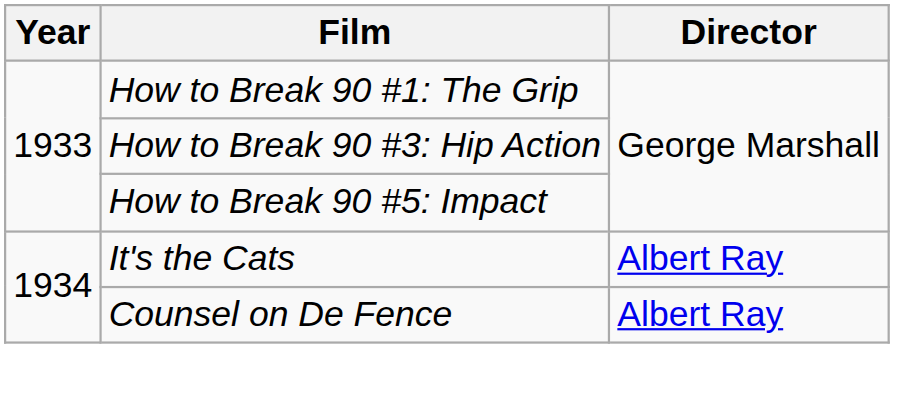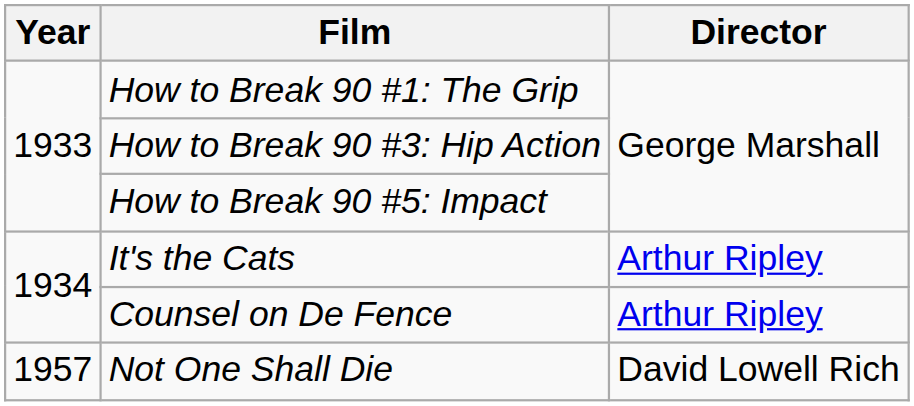 <table class="wikitable">
 <tr>
 <th>Year</th>
 <th>Film</th>
 <th>Director</th>
 </tr>
 <tr>
 <td rowspan=3>1933</td>
 <td><em>How to Break 90 #1: The Grip</em></td>
 <td rowspan=3>George Marshall</td>
 </tr>
 <tr>
 <td><em>How to Break 90 #3: Hip Action</em></td>
 </tr>
 <tr>
 <td><em>How to Break 90 #5: Impact</em></td>
 </tr>
 <tr>
 <td rowspan=2>1934</td>
 <td><em>It's the Cats</em></td>
-<td><a href='#'>Albert Ray</a></td>
+<td><a href='#'>Arthur Ripley</a></td>
 </tr>
 <tr>
 <td><em>Counsel on De Fence</em></td>
-<td><a href='#'>Albert Ray</a></td>
+<td><a href='#'>Arthur Ripley</a></td>
+</tr>
+<tr>
+<td>1957</td>
+<td><em>Not One Shall Die</em></td>
+<td>David Lowell Rich</td>
 </tr>
 </table>
